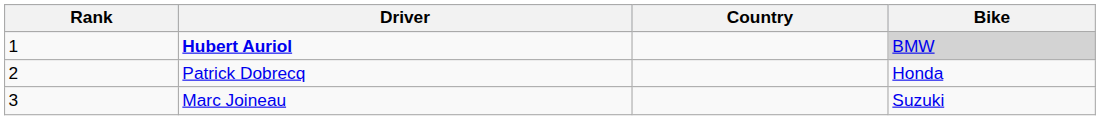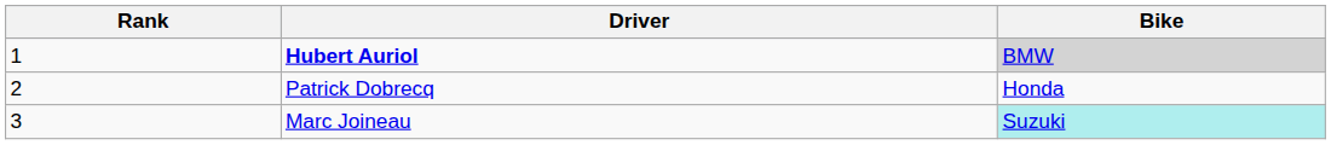 <table class="wikitable" width=80%>
 <tr bgcolor="lightsteelblue">
 <th>Rank</th>
 <th>Driver</th>
-<th>Country</th>
 <th>Bike</th>
 </tr>
 <tr>
 <td>1</td>
 <td><strong><a href='#'>Hubert Auriol</a></strong></td>
-<td></td>
 <td style="background: lightgrey;"><a href='#'>BMW</a></td>
 </tr>
 <tr>
 <td>2</td>
 <td><a href='#'>Patrick Dobrecq</a></td>
-<td></td>
 <td><a href='#'>Honda</a></td>
 </tr>
 <tr>
 <td>3</td>
 <td><a href='#'>Marc Joineau</a></td>
-<td></td>
-<td><a href='#'>Suzuki</a></td>
+<td style="background: paleturquoise;"><a href='#'>Suzuki</a></td>
 </tr>
 </table>
